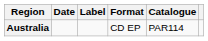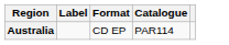 <table class="wikitable plainrowheaders">
 <tr>
 <th>Region</th>
-<th>Date</th>
 <th>Label</th>
 <th>Format</th>
 <th>Catalogue</th>
 <th></th>
 </tr>
 <tr>
 <th scope="row">Australia</th>
 <td></td>
-<td></td>
 <td>CD EP</td>
 <td>PAR114</td>
 <td></td>
 </tr>
 </table>
